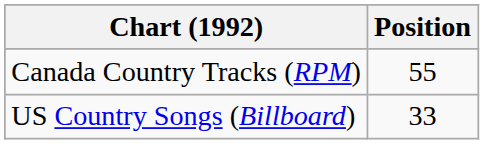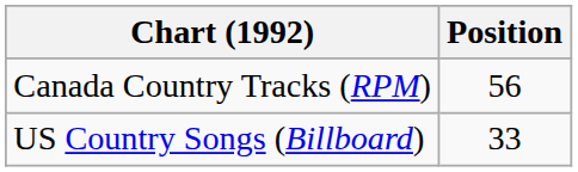 <table class="wikitable sortable">
 <tr>
 <th scope="col">Chart (1992)</th>
 <th scope="col">Position</th>
 </tr>
 <tr>
 <td>Canada Country Tracks (<em><a href='#'>RPM</a></em>)</td>
-<td align="center">55</td>
+<td align="center">56</td>
 </tr>
 <tr>
 <td>US <a href='#'>Country Songs</a> (<em><a href='#'>Billboard</a></em>)</td>
 <td align="center">33</td>
 </tr>
 </table>
